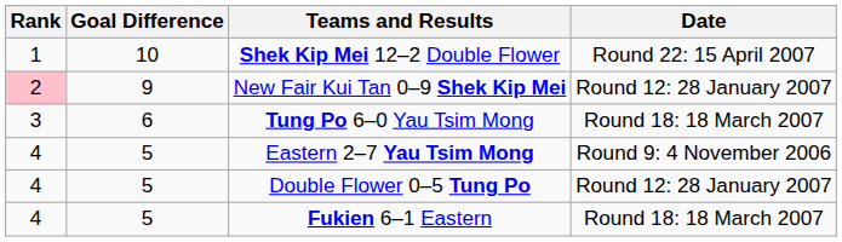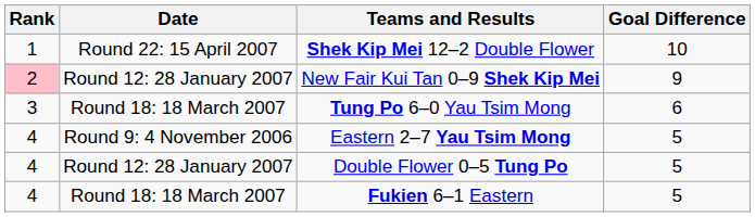 <table class="wikitable" style="text-align:center;">
 <tr>
 <th>Rank</th>
+<th>Date</th>
+<th>Teams and Results</th>
 <th>Goal Difference</th>
-<th>Teams and Results</th>
-<th>Date</th>
 </tr>
 <tr>
 <td>1</td>
+<td>Round 22: 15 April 2007</td>
+<td><strong><a href='#'>Shek Kip Mei</a></strong> 12–2 <a href='#'>Double Flower</a></td>
 <td>10</td>
-<td><strong><a href='#'>Shek Kip Mei</a></strong> 12–2 <a href='#'>Double Flower</a></td>
-<td>Round 22: 15 April 2007</td>
 </tr>
 <tr>
 <td style="background: pink;">2</td>
+<td>Round 12: 28 January 2007</td>
+<td><a href='#'>New Fair Kui Tan</a> 0–9 <strong><a href='#'>Shek Kip Mei</a></strong></td>
 <td>9</td>
-<td><a href='#'>New Fair Kui Tan</a> 0–9 <strong><a href='#'>Shek Kip Mei</a></strong></td>
-<td>Round 12: 28 January 2007</td>
 </tr>
 <tr>
 <td>3</td>
+<td>Round 18: 18 March 2007</td>
+<td><strong><a href='#'>Tung Po</a></strong> 6–0 <a href='#'>Yau Tsim Mong</a></td>
 <td>6</td>
-<td><strong><a href='#'>Tung Po</a></strong> 6–0 <a href='#'>Yau Tsim Mong</a></td>
-<td>Round 18: 18 March 2007</td>
 </tr>
 <tr>
 <td>4</td>
+<td>Round 9: 4 November 2006</td>
+<td><a href='#'>Eastern</a> 2–7 <strong><a href='#'>Yau Tsim Mong</a></strong></td>
 <td>5</td>
-<td><a href='#'>Eastern</a> 2–7 <strong><a href='#'>Yau Tsim Mong</a></strong></td>
-<td>Round 9: 4 November 2006</td>
 </tr>
 <tr>
 <td>4</td>
+<td>Round 12: 28 January 2007</td>
+<td><a href='#'>Double Flower</a> 0–5 <strong><a href='#'>Tung Po</a></strong></td>
 <td>5</td>
-<td><a href='#'>Double Flower</a> 0–5 <strong><a href='#'>Tung Po</a></strong></td>
-<td>Round 12: 28 January 2007</td>
 </tr>
 <tr>
 <td>4</td>
+<td>Round 18: 18 March 2007</td>
+<td><strong><a href='#'>Fukien</a></strong> 6–1 <a href='#'>Eastern</a></td>
 <td>5</td>
-<td><strong><a href='#'>Fukien</a></strong> 6–1 <a href='#'>Eastern</a></td>
-<td>Round 18: 18 March 2007</td>
 </tr>
 </table>
